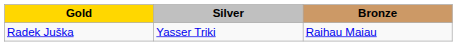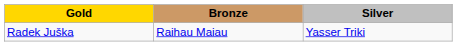 <table class="wikitable" style="text-align:left">
 <tr align="center">
 <td width=200 bgcolor=gold><strong>Gold</strong></td>
+<td width=200 bgcolor=CC9966><strong>Bronze</strong></td>
 <td width=200 bgcolor=silver><strong>Silver</strong></td>
-<td width=200 bgcolor=CC9966><strong>Bronze</strong></td>
 </tr>
 <tr>
 <td><a href='#'>Radek Juška</a><br></td>
+<td><a href='#'>Raihau Maiau</a><br></td>
 <td><a href='#'>Yasser Triki</a><br></td>
-<td><a href='#'>Raihau Maiau</a><br></td>
 </tr>
 </table>
